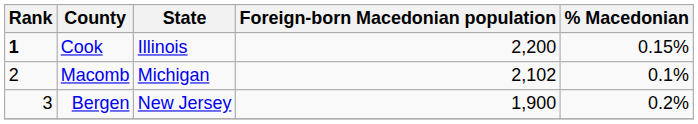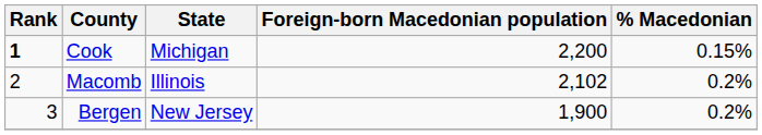 <table class="wikitable sortable" style="text-align:right; margin-right:60px">
 <tr>
 <th>Rank</th>
 <th>County</th>
 <th>State</th>
 <th>Foreign-born Macedonian population</th>
 <th>% Macedonian</th>
 </tr>
 <tr>
 <td align="left"><strong>1</strong></td>
 <td align="left"><a href='#'>Cook</a></td>
-<td align="left"><a href='#'>Illinois</a></td>
+<td align="left"><a href='#'>Michigan</a></td>
 <td>2,200</td>
 <td>0.15%</td>
 </tr>
 <tr>
 <td align="left">2</td>
 <td align="left"><a href='#'>Macomb</a></td>
-<td align="left"><a href='#'>Michigan</a></td>
+<td align="left"><a href='#'>Illinois</a></td>
 <td>2,102</td>
-<td>0.1%</td>
+<td>0.2%</td>
 </tr>
 <tr>
 <td>3</td>
 <td><a href='#'>Bergen</a></td>
 <td><a href='#'>New Jersey</a></td>
 <td>1,900</td>
 <td>0.2%</td>
 </tr>
 <tr>
 </tr>
 </table>
